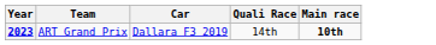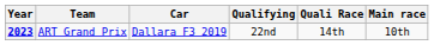 <table class="wikitable" style="text-align:center; font-size:90%;">
 <tr>
 <th>Year</th>
 <th>Team</th>
 <th>Car</th>
+<th>Qualifying</th>
 <th>Quali Race</th>
 <th>Main race</th>
 </tr>
 <tr>
 <th><a href='#'>2023</a></th>
 <td style="text-align:left;"> <a href='#'>ART Grand Prix</a></td>
 <td style="text-align:left;"><a href='#'>Dallara F3 2019</a></td>
+<td>22nd</td>
 <td>14th</td>
-<td><strong>10th</strong></td>
+<td>10th</td>
 </tr>
 </table>
